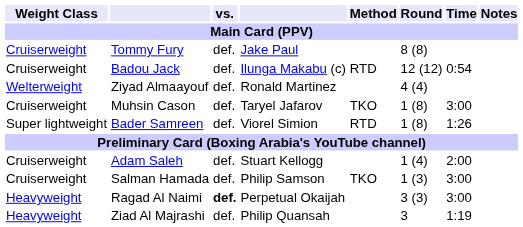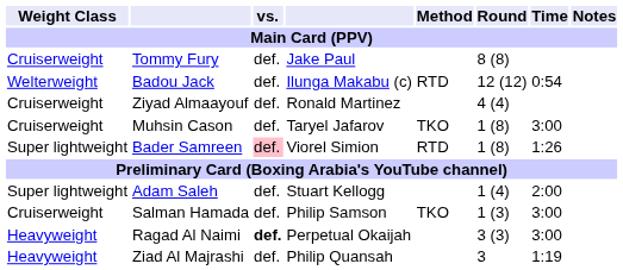 <table class="toccolours" style="font-size: 85%;">
 <tr>
 <th style="background:#e6e8fa; color:#000; text-align:center;">Weight Class</th>
 <th style="background:#e6e8fa; color:#000; text-align:center;"></th>
 <th style="background:#e6e8fa; color:#000; text-align:center;">vs.</th>
 <th style="background:#e6e8fa; color:#000; text-align:center;"></th>
 <th style="background:#e6e8fa; color:#000; text-align:center;">Method</th>
 <th style="background:#e6e8fa; color:#000; text-align:center;">Round</th>
 <th style="background:#e6e8fa; color:#000; text-align:center;">Time</th>
 <th style="background:#e6e8fa; color:#000; text-align:center;">Notes</th>
 </tr>
 <tr>
 <th colspan="8" style="background-color: #ccccff;">Main Card (PPV)</th>
 </tr>
 <tr>
 <td><a href='#'>Cruiserweight</a></td>
 <td><a href='#'>Tommy Fury</a></td>
 <td>def.</td>
 <td><a href='#'>Jake Paul</a></td>
 <td></td>
 <td>8 (8)</td>
 <td></td>
 <td></td>
 </tr>
 <tr>
-<td>Cruiserweight</td>
+<td><a href='#'>Welterweight</a></td>
 <td><a href='#'>Badou Jack</a></td>
 <td>def.</td>
 <td><a href='#'>Ilunga Makabu</a> (c)</td>
 <td>RTD</td>
 <td>12 (12)</td>
 <td>0:54</td>
 <td></td>
 </tr>
 <tr>
-<td><a href='#'>Welterweight</a></td>
+<td>Cruiserweight</td>
 <td>Ziyad Almaayouf</td>
 <td>def.</td>
 <td>Ronald Martinez</td>
 <td></td>
 <td>4 (4)</td>
 <td></td>
 <td></td>
 </tr>
 <tr>
 <td>Cruiserweight</td>
 <td>Muhsin Cason</td>
 <td>def.</td>
 <td>Taryel Jafarov</td>
 <td>TKO</td>
 <td>1 (8)</td>
 <td>3:00</td>
 <td></td>
 </tr>
 <tr>
 <td>Super lightweight</td>
 <td><a href='#'>Bader Samreen</a></td>
-<td>def.</td>
+<td style="background: pink;">def.</td>
 <td>Viorel Simion</td>
 <td>RTD</td>
 <td>1 (8)</td>
 <td>1:26</td>
 </tr>
 <tr>
 <th colspan="8" style="background-color: #ccccff;">Preliminary Card (Boxing Arabia's YouTube channel)</th>
 </tr>
 <tr>
-<td>Cruiserweight</td>
+<td>Super lightweight</td>
 <td><a href='#'>Adam Saleh</a></td>
 <td>def.</td>
 <td>Stuart Kellogg</td>
 <td></td>
 <td>1 (4)</td>
 <td>2:00</td>
 </tr>
 <tr>
 <td>Cruiserweight</td>
 <td>Salman Hamada</td>
 <td>def.</td>
 <td>Philip Samson</td>
 <td>TKO</td>
 <td>1 (3)</td>
 <td>3:00</td>
 <td></td>
 </tr>
 <tr>
 <td><a href='#'>Heavyweight</a></td>
 <td>Ragad Al Naimi</td>
 <td><strong>def.</strong></td>
 <td>Perpetual Okaijah</td>
 <td></td>
 <td>3 (3)</td>
 <td>3:00</td>
 <td></td>
 </tr>
 <tr>
 <td><a href='#'>Heavyweight</a></td>
 <td>Ziad Al Majrashi</td>
 <td>def.</td>
 <td>Philip Quansah</td>
 <td></td>
 <td>3</td>
 <td>1:19</td>
 <td></td>
 </tr>
 <tr>
 </tr>
 </table>
